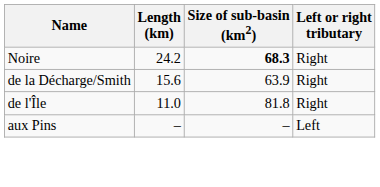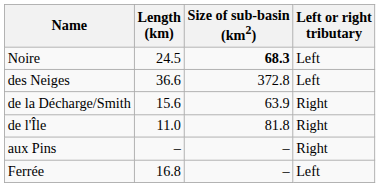 <table class="wikitable sortable">
 <tr>
 <th>Name</th>
 <th>Length<br>(km)</th>
 <th>Size of sub-basin<br>(km<sup>2</sup>)</th>
 <th>Left or right<br>tributary</th>
 </tr>
 <tr>
 <td>Noire</td>
-<td align="right">24.2</td>
+<td align="right">24.5</td>
 <td align="right"><strong>68.3</strong></td>
-<td>Right</td>
+<td>Left</td>
+</tr>
+<tr>
+<td>des Neiges</td>
+<td align="right">36.6</td>
+<td align="right">372.8</td>
+<td>Left</td>
 </tr>
 <tr>
 <td>de la Décharge/Smith</td>
 <td align="right">15.6</td>
 <td align="right">63.9</td>
 <td>Right</td>
 </tr>
 <tr>
 <td>de l'Île</td>
 <td align="right">11.0</td>
 <td align="right">81.8</td>
 <td>Right</td>
 </tr>
 <tr>
 <td>aux Pins</td>
 <td align="right">–</td>
 <td align="right">–</td>
+<td>Right</td>
+</tr>
+<tr>
+<td>Ferrée</td>
+<td align="right">16.8</td>
+<td align="right">–</td>
 <td>Left</td>
 </tr>
 </table>
